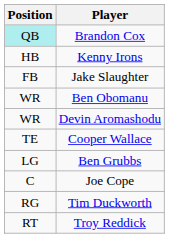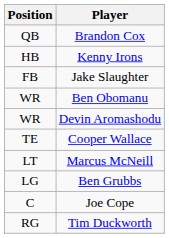 <table class="wikitable" style="text-align:center">
 <tr>
 <th>Position</th>
 <th>Player</th>
 </tr>
 <tr>
-<td style="background: paleturquoise;">QB</td>
+<td>QB</td>
 <td><a href='#'>Brandon Cox</a></td>
 </tr>
 <tr>
 <td>HB</td>
 <td><a href='#'>Kenny Irons</a></td>
 </tr>
 <tr>
 <td>FB</td>
 <td>Jake Slaughter</td>
 </tr>
 <tr>
 <td>WR</td>
 <td><a href='#'>Ben Obomanu</a></td>
 </tr>
 <tr>
 <td>WR</td>
 <td><a href='#'>Devin Aromashodu</a></td>
 </tr>
 <tr>
 <td>TE</td>
 <td><a href='#'>Cooper Wallace</a></td>
 </tr>
 <tr>
+<td>LT</td>
+<td><a href='#'>Marcus McNeill</a></td>
+</tr>
+<tr>
 <td>LG</td>
 <td><a href='#'>Ben Grubbs</a></td>
 </tr>
 <tr>
 <td>C</td>
 <td>Joe Cope</td>
 </tr>
 <tr>
 <td>RG</td>
 <td><a href='#'>Tim Duckworth</a></td>
 </tr>
-<tr>
-<td>RT</td>
-<td><a href='#'>Troy Reddick</a></td>
-</tr>
 </table>
